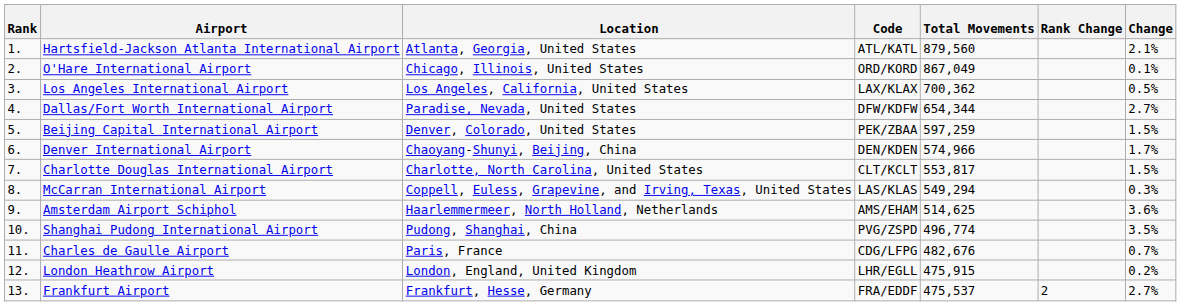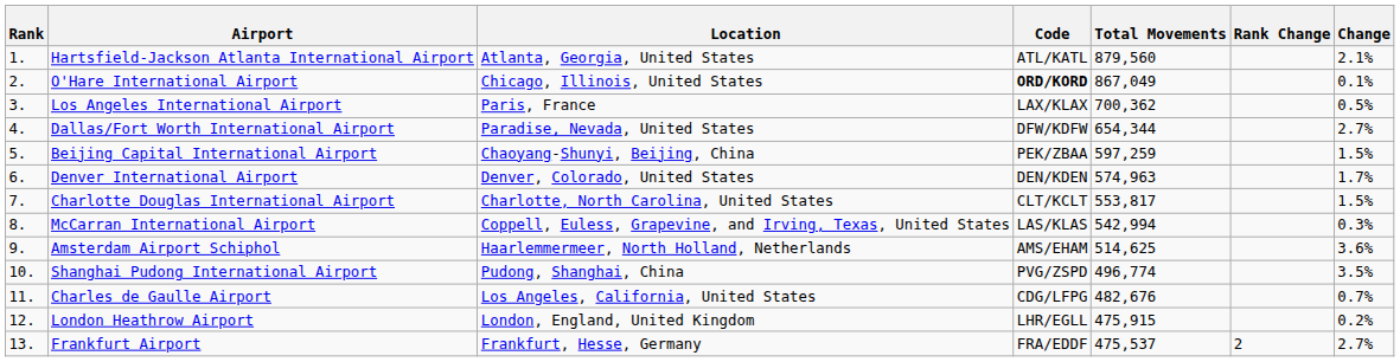 <table class="wikitable sortable"  width="align=">
 <tr>
 <th><br>Rank</th>
 <th><br>Airport</th>
 <th><br>Location</th>
 <th><br>Code</th>
 <th><br>Total Movements</th>
 <th><br>Rank Change</th>
 <th><br>Change</th>
 </tr>
 <tr>
 <td>1.</td>
 <td> <a href='#'>Hartsfield-Jackson Atlanta International Airport</a></td>
 <td><a href='#'>Atlanta</a>, <a href='#'>Georgia</a>, United States</td>
 <td>ATL/KATL</td>
 <td>879,560</td>
 <td></td>
 <td> 2.1%</td>
 </tr>
 <tr>
 <td>2.</td>
 <td> <a href='#'>O'Hare International Airport</a></td>
 <td><a href='#'>Chicago</a>, <a href='#'>Illinois</a>, United States</td>
-<td>ORD/KORD</td>
+<td><strong>ORD/KORD</strong></td>
 <td>867,049</td>
 <td></td>
 <td> 0.1%</td>
 </tr>
 <tr>
 <td>3.</td>
 <td> <a href='#'>Los Angeles International Airport</a></td>
-<td><a href='#'>Los Angeles</a>, <a href='#'>California</a>, United States</td>
+<td><a href='#'>Paris</a>, France</td>
 <td>LAX/KLAX</td>
 <td>700,362</td>
 <td></td>
 <td> 0.5%</td>
 </tr>
 <tr>
 <td>4.</td>
 <td> <a href='#'>Dallas/Fort Worth International Airport</a></td>
 <td><a href='#'>Paradise, Nevada</a>, United States</td>
 <td>DFW/KDFW</td>
 <td>654,344</td>
 <td></td>
 <td> 2.7%</td>
 </tr>
 <tr>
 <td>5.</td>
 <td> <a href='#'>Beijing Capital International Airport</a></td>
-<td><a href='#'>Denver</a>, <a href='#'>Colorado</a>, United States</td>
+<td><a href='#'>Chaoyang</a>-<a href='#'>Shunyi</a>, <a href='#'>Beijing</a>, China</td>
 <td>PEK/ZBAA</td>
 <td>597,259</td>
 <td></td>
 <td> 1.5%</td>
 </tr>
 <tr>
 <td>6.</td>
 <td> <a href='#'>Denver International Airport</a></td>
-<td><a href='#'>Chaoyang</a>-<a href='#'>Shunyi</a>, <a href='#'>Beijing</a>, China</td>
+<td><a href='#'>Denver</a>, <a href='#'>Colorado</a>, United States</td>
 <td>DEN/KDEN</td>
-<td>574,966</td>
+<td>574,963</td>
 <td></td>
 <td> 1.7%</td>
 </tr>
 <tr>
 <td>7.</td>
 <td> <a href='#'>Charlotte Douglas International Airport</a></td>
 <td><a href='#'>Charlotte, North Carolina</a>, United States</td>
 <td>CLT/KCLT</td>
 <td>553,817</td>
 <td></td>
 <td> 1.5%</td>
 </tr>
 <tr>
 <td>8.</td>
 <td> <a href='#'>McCarran International Airport</a></td>
 <td><a href='#'>Coppell</a>, <a href='#'>Euless</a>, <a href='#'>Grapevine</a>, and <a href='#'>Irving, Texas</a>, United States</td>
 <td>LAS/KLAS</td>
-<td>549,294</td>
+<td>542,994</td>
 <td></td>
 <td> 0.3%</td>
 </tr>
 <tr>
 <td>9.</td>
 <td> <a href='#'>Amsterdam Airport Schiphol</a></td>
 <td><a href='#'>Haarlemmermeer</a>, <a href='#'>North Holland</a>, Netherlands</td>
 <td>AMS/EHAM</td>
 <td>514,625</td>
 <td></td>
 <td> 3.6%</td>
 </tr>
 <tr>
 <td>10.</td>
 <td> <a href='#'>Shanghai Pudong International Airport</a></td>
 <td><a href='#'>Pudong</a>, <a href='#'>Shanghai</a>, China</td>
 <td>PVG/ZSPD</td>
 <td>496,774</td>
 <td></td>
 <td> 3.5%</td>
 </tr>
 <tr>
 <td>11.</td>
 <td> <a href='#'>Charles de Gaulle Airport</a></td>
-<td><a href='#'>Paris</a>, France</td>
+<td><a href='#'>Los Angeles</a>, <a href='#'>California</a>, United States</td>
 <td>CDG/LFPG</td>
 <td>482,676</td>
 <td></td>
 <td> 0.7%</td>
 </tr>
 <tr>
 <td>12.</td>
 <td> <a href='#'>London Heathrow Airport</a></td>
 <td><a href='#'>London</a>, England, United Kingdom</td>
 <td>LHR/EGLL</td>
 <td>475,915</td>
 <td></td>
 <td> 0.2%</td>
 </tr>
 <tr>
 <td>13.</td>
 <td> <a href='#'>Frankfurt Airport</a></td>
 <td><a href='#'>Frankfurt</a>, <a href='#'>Hesse</a>, Germany</td>
 <td>FRA/EDDF</td>
 <td>475,537</td>
 <td> 2</td>
 <td> 2.7%</td>
 </tr>
 </table>
